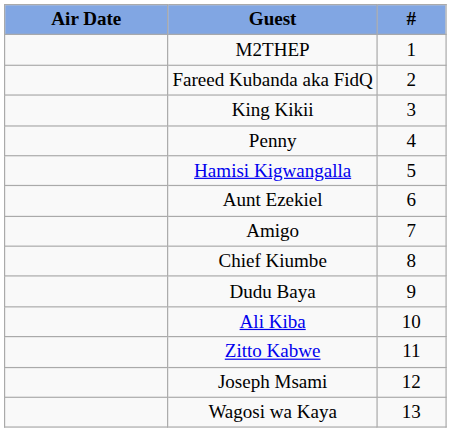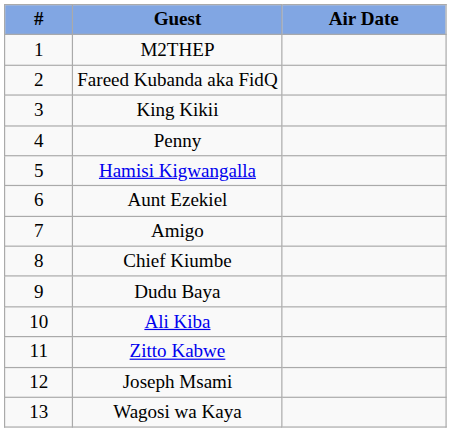 <table class="wikitable" style="text-align:center;">
 <tr>
+<th width="50" style="background:#81a6e3">#</th>
+<th style="background:#81a6e3">Guest</th>
 <th width="130" style="background:#81a6e3">Air Date</th>
-<th style="background:#81a6e3">Guest</th>
-<th width="50" style="background:#81a6e3">#</th>
 </tr>
 <tr>
+<td>1</td>
+<td>M2THEP</td>
 <td></td>
-<td>M2THEP</td>
-<td>1</td>
 </tr>
 <tr>
+<td>2</td>
+<td>Fareed Kubanda aka FidQ</td>
 <td></td>
-<td>Fareed Kubanda aka FidQ</td>
-<td>2</td>
 </tr>
 <tr>
+<td>3</td>
+<td>King Kikii</td>
 <td></td>
-<td>King Kikii</td>
-<td>3</td>
 </tr>
 <tr>
+<td>4</td>
+<td>Penny</td>
 <td></td>
-<td>Penny</td>
-<td>4</td>
 </tr>
 <tr>
+<td>5</td>
+<td><a href='#'>Hamisi Kigwangalla</a></td>
 <td></td>
-<td><a href='#'>Hamisi Kigwangalla</a></td>
-<td>5</td>
 </tr>
 <tr>
+<td>6</td>
+<td>Aunt Ezekiel</td>
 <td></td>
-<td>Aunt Ezekiel</td>
-<td>6</td>
 </tr>
 <tr>
+<td>7</td>
+<td>Amigo</td>
 <td></td>
-<td>Amigo</td>
-<td>7</td>
 </tr>
 <tr>
+<td>8</td>
+<td>Chief Kiumbe</td>
 <td></td>
-<td>Chief Kiumbe</td>
-<td>8</td>
 </tr>
 <tr>
+<td>9</td>
+<td>Dudu Baya</td>
 <td></td>
-<td>Dudu Baya</td>
-<td>9</td>
 </tr>
 <tr>
+<td>10</td>
+<td><a href='#'>Ali Kiba</a></td>
 <td></td>
-<td><a href='#'>Ali Kiba</a></td>
-<td>10</td>
 </tr>
 <tr>
+<td>11</td>
+<td><a href='#'>Zitto Kabwe</a></td>
 <td></td>
-<td><a href='#'>Zitto Kabwe</a></td>
-<td>11</td>
 </tr>
 <tr>
+<td>12</td>
+<td>Joseph Msami</td>
 <td></td>
-<td>Joseph Msami</td>
-<td>12</td>
 </tr>
 <tr>
+<td>13</td>
+<td>Wagosi wa Kaya</td>
 <td></td>
-<td>Wagosi wa Kaya</td>
-<td>13</td>
 </tr>
 </table>
